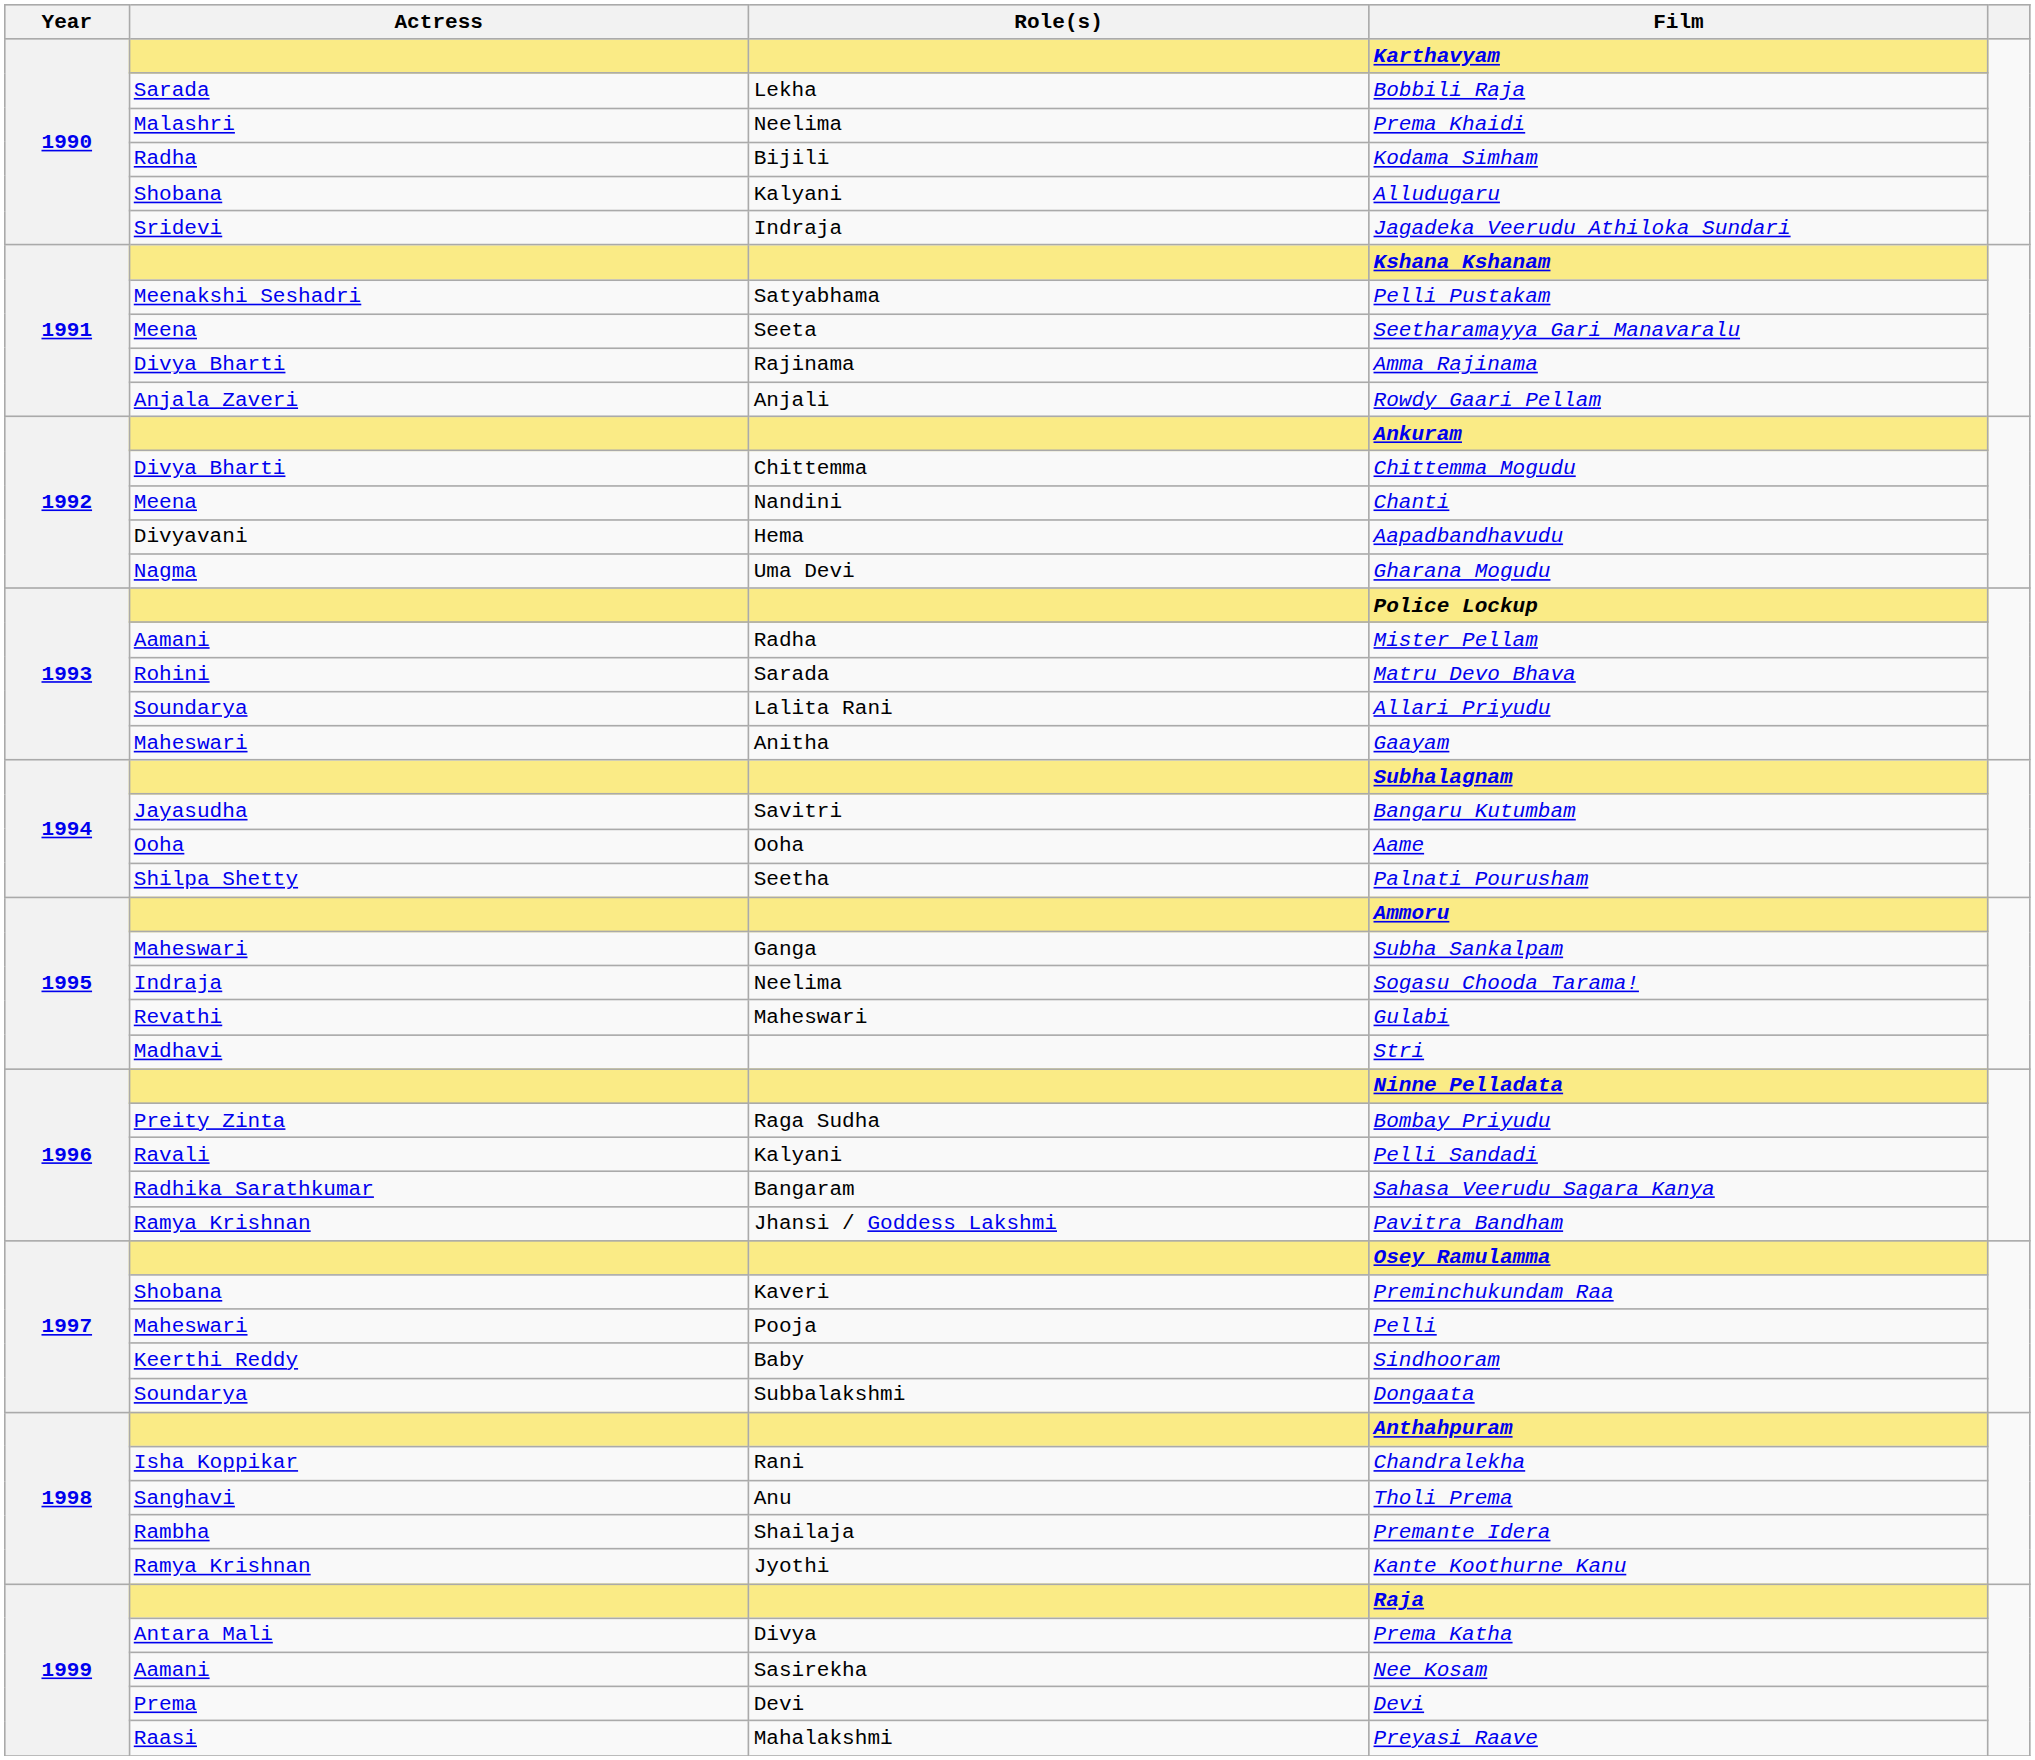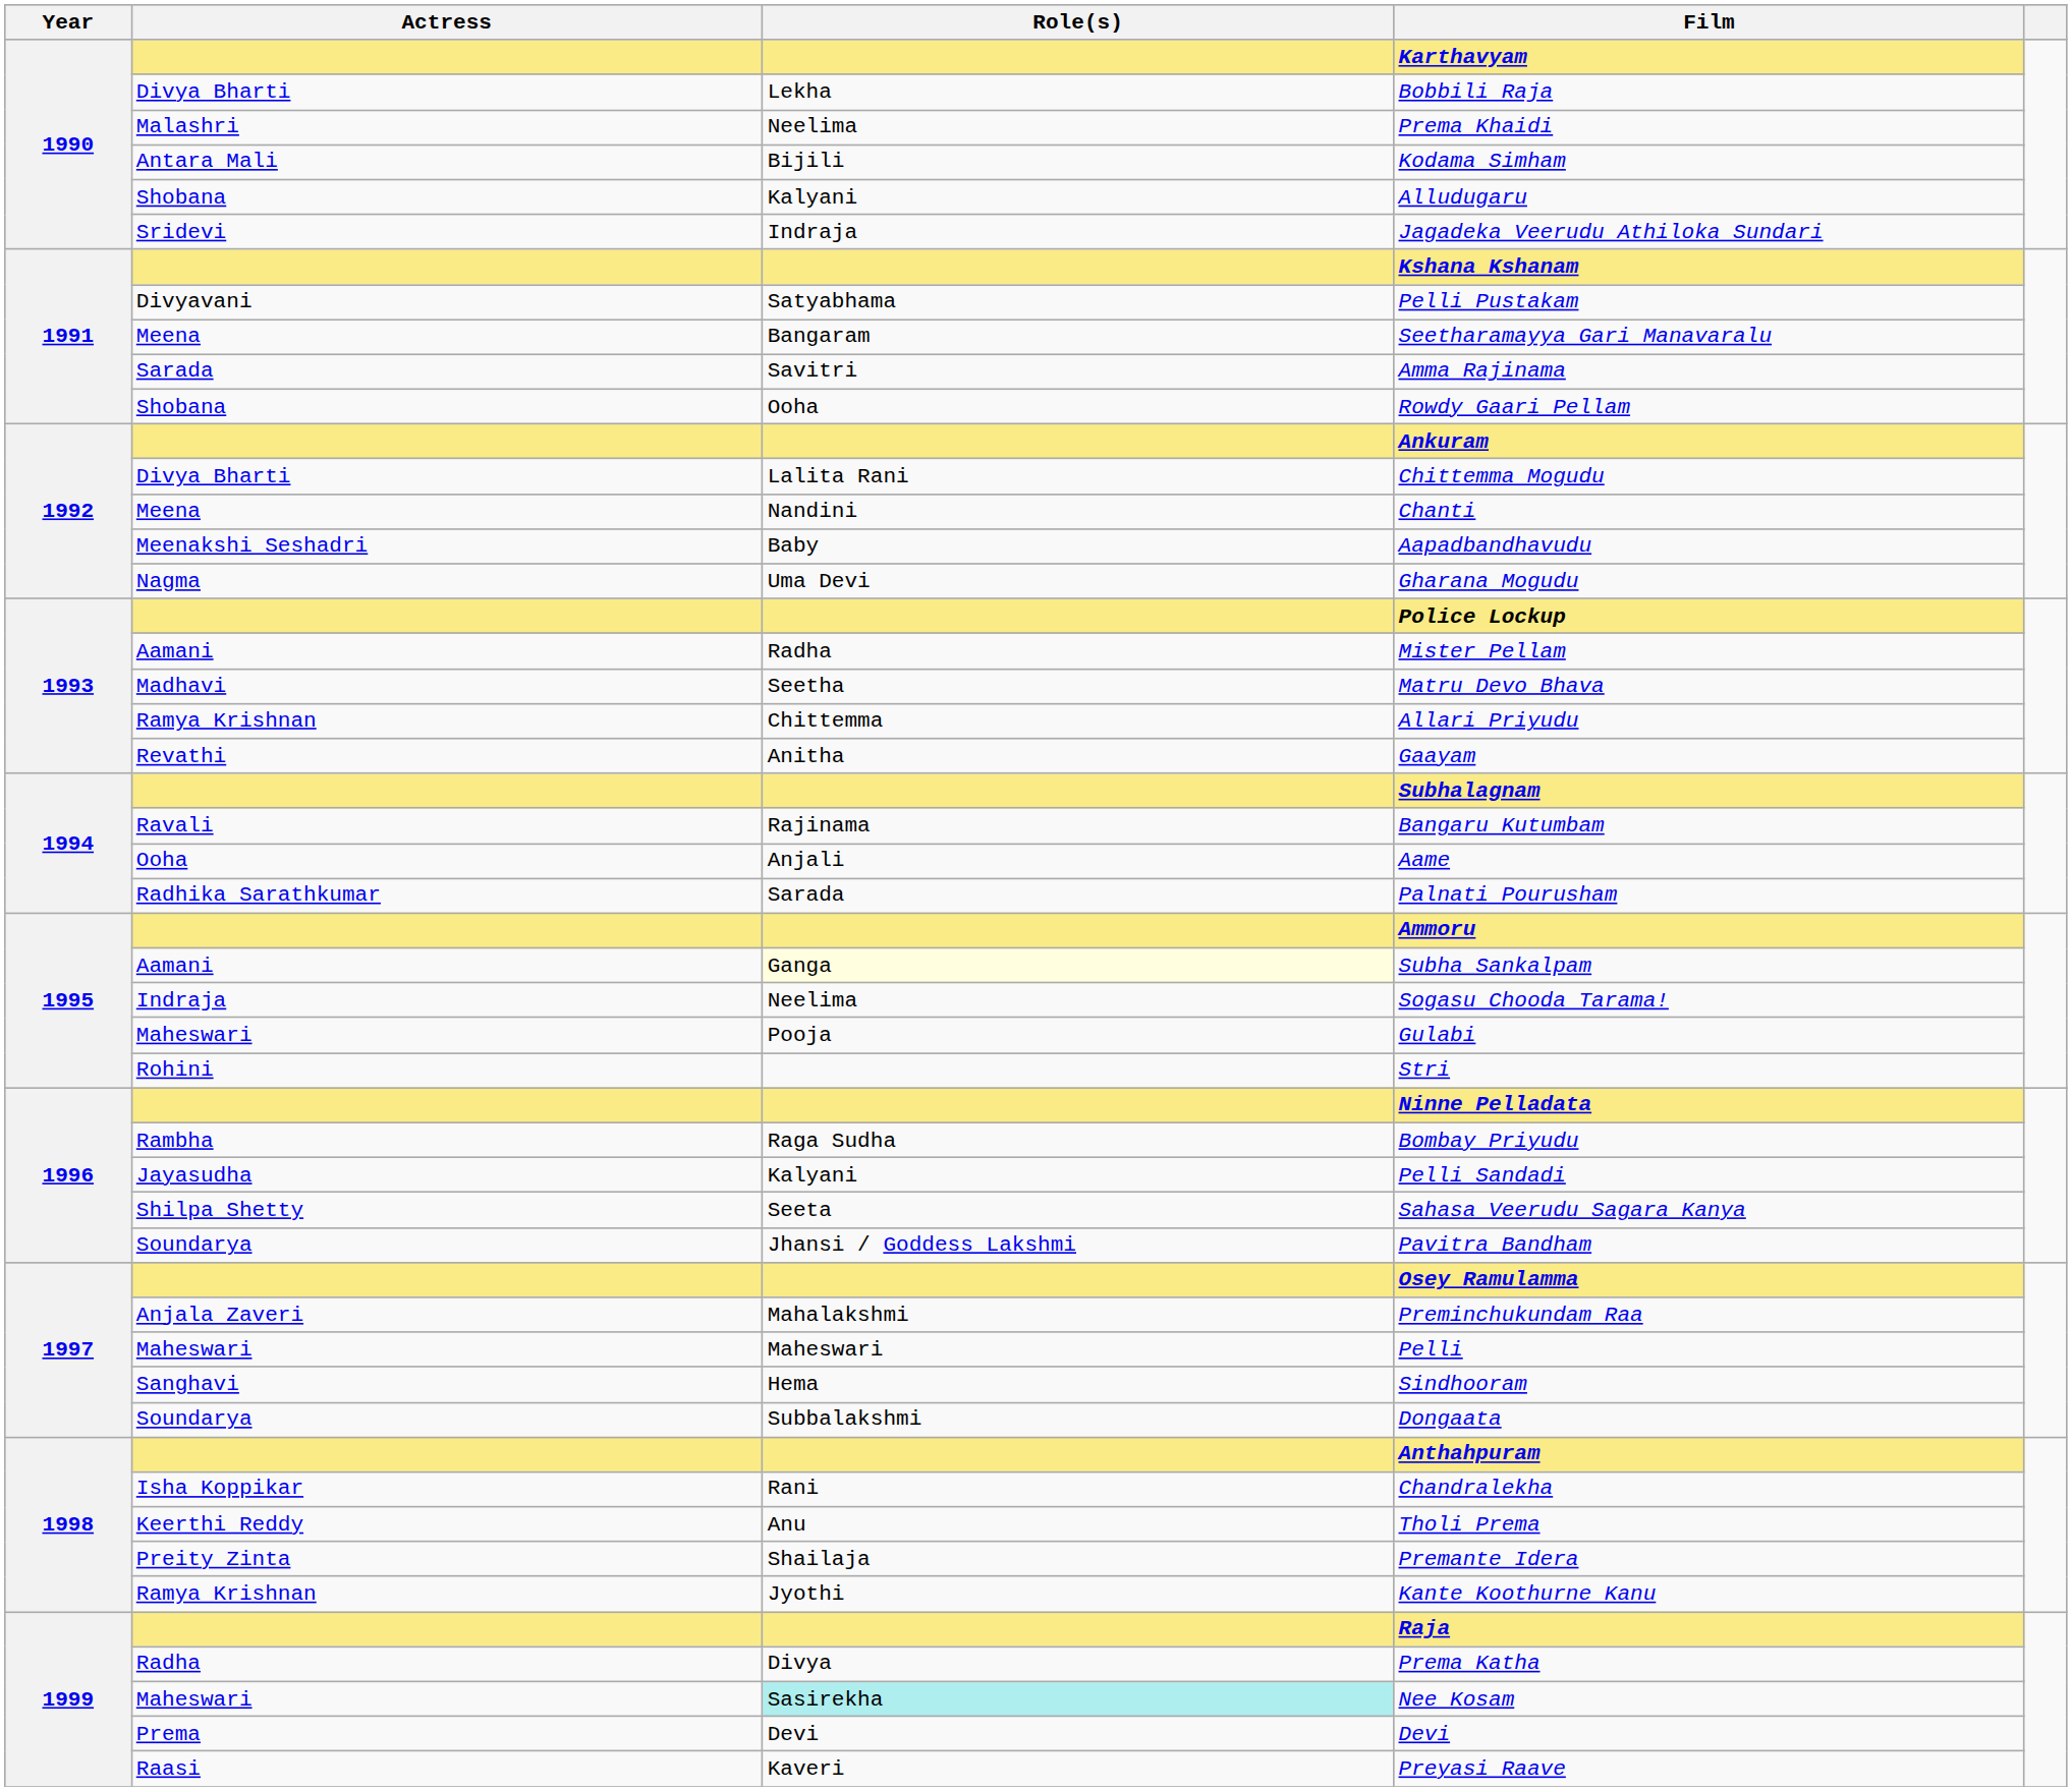 <table class="wikitable sortable">
 <tr>
 <th scope="col" style="width:3%;">Year</th>
 <th scope="col" style="width:15%;">Actress</th>
 <th scope="col" style="width:15%;">Role(s)</th>
 <th scope="col" style="width:15%;">Film</th>
 <th scope="col" style="width:1%;" class="unsortable"></th>
 </tr>
 <tr>
 <th rowspan="6" scope="row" style="text-align:center"><a href='#'>1990</a></th>
 <td style="background:#FAEB86;"><strong> </strong></td>
 <td style="background:#FAEB86;"><strong></strong></td>
 <td style="background:#FAEB86;"><em><a href='#'><strong>Karthavyam</strong></a></em></td>
 <td rowspan="6" style="text-align:center;"></td>
 </tr>
 <tr>
-<td><a href='#'>Sarada</a></td>
+<td><a href='#'>Divya Bharti</a></td>
 <td>Lekha</td>
 <td><em><a href='#'>Bobbili Raja</a></em></td>
 </tr>
 <tr>
 <td><a href='#'>Malashri</a></td>
 <td>Neelima</td>
 <td><em><a href='#'>Prema Khaidi</a></em></td>
 </tr>
 <tr>
-<td><a href='#'>Radha</a></td>
+<td><a href='#'>Antara Mali</a></td>
 <td>Bijili</td>
 <td><em><a href='#'>Kodama Simham</a></em></td>
 </tr>
 <tr>
 <td><a href='#'>Shobana</a></td>
 <td>Kalyani</td>
 <td><em><a href='#'>Alludugaru</a></em></td>
 </tr>
 <tr>
 <td><a href='#'>Sridevi</a></td>
 <td>Indraja</td>
 <td><em><a href='#'>Jagadeka Veerudu Athiloka Sundari</a></em></td>
 </tr>
 <tr>
 <th rowspan="5" scope="row" style="text-align:center"><a href='#'>1991</a></th>
 <td style="background:#FAEB86;"><strong> </strong></td>
 <td style="background:#FAEB86;"><strong></strong></td>
 <td style="background:#FAEB86;"><strong><em><a href='#'>Kshana Kshanam</a></em></strong></td>
 <td rowspan="5" style="text-align:center;"></td>
 </tr>
 <tr>
-<td><a href='#'>Meenakshi Seshadri</a></td>
+<td>Divyavani</td>
 <td>Satyabhama</td>
 <td><em><a href='#'>Pelli Pustakam</a></em></td>
 </tr>
 <tr>
 <td><a href='#'>Meena</a></td>
-<td>Seeta</td>
+<td>Bangaram</td>
 <td><em><a href='#'>Seetharamayya Gari Manavaralu</a></em></td>
 </tr>
 <tr>
-<td><a href='#'>Divya Bharti</a></td>
-<td>Rajinama</td>
+<td><a href='#'>Sarada</a></td>
+<td>Savitri</td>
 <td><em><a href='#'>Amma Rajinama</a></em></td>
 </tr>
 <tr>
-<td><a href='#'>Anjala Zaveri</a></td>
-<td>Anjali</td>
+<td><a href='#'>Shobana</a></td>
+<td>Ooha</td>
 <td><em><a href='#'>Rowdy Gaari Pellam</a></em></td>
 </tr>
 <tr>
 <th rowspan="5" scope="row" style="text-align:center"><a href='#'>1992</a></th>
 <td style="background:#FAEB86;"><strong> </strong></td>
 <td style="background:#FAEB86;"><strong></strong></td>
 <td style="background:#FAEB86;"><strong><em><a href='#'>Ankuram</a></em></strong></td>
 <td rowspan="5" style="text-align:center;"></td>
 </tr>
 <tr>
 <td><a href='#'>Divya Bharti</a></td>
-<td>Chittemma</td>
+<td>Lalita Rani</td>
 <td><em><a href='#'>Chittemma Mogudu</a></em></td>
 </tr>
 <tr>
 <td><a href='#'>Meena</a></td>
 <td>Nandini</td>
 <td><em><a href='#'>Chanti</a></em></td>
 </tr>
 <tr>
-<td>Divyavani</td>
-<td>Hema</td>
+<td><a href='#'>Meenakshi Seshadri</a></td>
+<td>Baby</td>
 <td><em><a href='#'>Aapadbandhavudu</a></em></td>
 </tr>
 <tr>
 <td><a href='#'>Nagma</a></td>
 <td>Uma Devi</td>
 <td><em><a href='#'>Gharana Mogudu</a></em></td>
 </tr>
 <tr>
 <th rowspan="5" scope="row" style="text-align:center"><a href='#'>1993</a></th>
 <td style="background:#FAEB86;"><strong> </strong></td>
 <td style="background:#FAEB86;"></td>
 <td style="background:#FAEB86;"><strong><em>Police Lockup</em></strong></td>
 <td rowspan="5" style="text-align:center;"></td>
 </tr>
 <tr>
 <td><a href='#'>Aamani</a></td>
 <td>Radha</td>
 <td><em><a href='#'>Mister Pellam</a></em></td>
 </tr>
 <tr>
-<td><a href='#'>Rohini</a></td>
-<td>Sarada</td>
+<td><a href='#'>Madhavi</a></td>
+<td>Seetha</td>
 <td><em><a href='#'>Matru Devo Bhava</a></em></td>
 </tr>
 <tr>
-<td><a href='#'>Soundarya</a></td>
-<td>Lalita Rani</td>
+<td><a href='#'>Ramya Krishnan</a></td>
+<td>Chittemma</td>
 <td><em><a href='#'>Allari Priyudu</a></em></td>
 </tr>
 <tr>
-<td><a href='#'>Maheswari</a></td>
+<td><a href='#'>Revathi</a></td>
 <td>Anitha</td>
 <td><em><a href='#'>Gaayam</a></em></td>
 </tr>
 <tr>
 <th rowspan="4" scope="row" style="text-align:center"><a href='#'>1994</a></th>
 <td style="background:#FAEB86;"><strong> </strong></td>
 <td style="background:#FAEB86;"><strong></strong></td>
 <td style="background:#FAEB86;"><strong><em><a href='#'>Subhalagnam</a></em></strong></td>
 <td rowspan="4" style="text-align:center;"><br></td>
 </tr>
 <tr>
-<td><a href='#'>Jayasudha</a></td>
-<td>Savitri</td>
+<td><a href='#'>Ravali</a></td>
+<td>Rajinama</td>
 <td><em><a href='#'>Bangaru Kutumbam</a></em></td>
 </tr>
 <tr>
 <td><a href='#'>Ooha</a></td>
-<td>Ooha</td>
+<td>Anjali</td>
 <td><em><a href='#'>Aame</a></em></td>
 </tr>
 <tr>
-<td><a href='#'>Shilpa Shetty</a></td>
-<td>Seetha</td>
+<td><a href='#'>Radhika Sarathkumar</a></td>
+<td>Sarada</td>
 <td><em><a href='#'>Palnati Pourusham</a></em></td>
 </tr>
 <tr>
 <th rowspan="5" scope="row" style="text-align:center"><a href='#'>1995</a></th>
 <td style="background:#FAEB86;"><strong> </strong></td>
 <td style="background:#FAEB86;"><strong></strong></td>
 <td style="background:#FAEB86;"><strong><em><a href='#'>Ammoru</a></em></strong></td>
 <td rowspan="5" style="text-align:center;"></td>
 </tr>
 <tr>
-<td><a href='#'>Maheswari</a></td>
-<td>Ganga</td>
+<td><a href='#'>Aamani</a></td>
+<td style="background: lightyellow;">Ganga</td>
 <td><em><a href='#'>Subha Sankalpam</a></em></td>
 </tr>
 <tr>
 <td><a href='#'>Indraja</a></td>
 <td>Neelima</td>
 <td><em><a href='#'>Sogasu Chooda Tarama!</a></em></td>
 </tr>
 <tr>
-<td><a href='#'>Revathi</a></td>
-<td>Maheswari</td>
+<td><a href='#'>Maheswari</a></td>
+<td>Pooja</td>
 <td><em><a href='#'>Gulabi</a></em></td>
 </tr>
 <tr>
-<td><a href='#'>Madhavi</a></td>
+<td><a href='#'>Rohini</a></td>
 <td></td>
 <td><em><a href='#'>Stri</a></em></td>
 </tr>
 <tr>
 <th rowspan="5" scope="row" style="text-align:center"><a href='#'>1996</a></th>
 <td style="background:#FAEB86;"><strong> </strong></td>
 <td style="background:#FAEB86;"><strong></strong></td>
 <td style="background:#FAEB86;"><em><a href='#'><strong>Ninne Pelladata</strong></a></em></td>
 <td rowspan="5" style="text-align:center;"></td>
 </tr>
 <tr>
-<td><a href='#'>Preity Zinta</a></td>
+<td><a href='#'>Rambha</a></td>
 <td>Raga Sudha</td>
 <td><em><a href='#'>Bombay Priyudu</a></em></td>
 </tr>
 <tr>
-<td><a href='#'>Ravali</a></td>
+<td><a href='#'>Jayasudha</a></td>
 <td>Kalyani</td>
 <td><em><a href='#'>Pelli Sandadi</a></em></td>
 </tr>
 <tr>
-<td><a href='#'>Radhika Sarathkumar</a></td>
-<td>Bangaram</td>
+<td><a href='#'>Shilpa Shetty</a></td>
+<td>Seeta</td>
 <td><em><a href='#'>Sahasa Veerudu Sagara Kanya</a></em></td>
 </tr>
 <tr>
-<td><a href='#'>Ramya Krishnan</a></td>
+<td><a href='#'>Soundarya</a></td>
 <td>Jhansi / <a href='#'>Goddess Lakshmi</a></td>
 <td><em><a href='#'>Pavitra Bandham</a></em></td>
 </tr>
 <tr>
 <th rowspan="5" scope="row" style="text-align:center"><a href='#'>1997</a></th>
 <td style="background:#FAEB86;"><strong> </strong></td>
 <td style="background:#FAEB86;"><strong></strong></td>
 <td style="background:#FAEB86;"><strong><em><a href='#'>Osey Ramulamma</a></em></strong></td>
 <td rowspan="5" style="text-align:center;"></td>
 </tr>
 <tr>
-<td><a href='#'>Shobana</a></td>
-<td>Kaveri</td>
+<td><a href='#'>Anjala Zaveri</a></td>
+<td>Mahalakshmi</td>
 <td><em><a href='#'>Preminchukundam Raa</a></em></td>
 </tr>
 <tr>
 <td><a href='#'>Maheswari</a></td>
-<td>Pooja</td>
+<td>Maheswari</td>
 <td><em><a href='#'>Pelli</a></em></td>
 </tr>
 <tr>
-<td><a href='#'>Keerthi Reddy</a></td>
-<td>Baby</td>
+<td><a href='#'>Sanghavi</a></td>
+<td>Hema</td>
 <td><em><a href='#'>Sindhooram</a></em></td>
 </tr>
 <tr>
 <td><a href='#'>Soundarya</a></td>
 <td>Subbalakshmi</td>
 <td><em><a href='#'>Dongaata</a></em></td>
 </tr>
 <tr>
 <th rowspan="5" scope="row" style="text-align:center"><a href='#'>1998</a></th>
 <td style="background:#FAEB86;"><strong> </strong></td>
 <td style="background:#FAEB86;"><strong></strong></td>
 <td style="background:#FAEB86;"><strong><em><a href='#'>Anthahpuram</a></em></strong></td>
 <td rowspan="5" style="text-align:center;"></td>
 </tr>
 <tr>
 <td><a href='#'>Isha Koppikar</a></td>
 <td>Rani</td>
 <td><em><a href='#'>Chandralekha</a></em></td>
 </tr>
 <tr>
-<td><a href='#'>Sanghavi</a></td>
+<td><a href='#'>Keerthi Reddy</a></td>
 <td>Anu</td>
 <td><em><a href='#'>Tholi Prema</a></em></td>
 </tr>
 <tr>
-<td><a href='#'>Rambha</a></td>
+<td><a href='#'>Preity Zinta</a></td>
 <td>Shailaja</td>
 <td><em><a href='#'>Premante Idera</a></em></td>
 </tr>
 <tr>
 <td><a href='#'>Ramya Krishnan</a></td>
 <td>Jyothi</td>
 <td><em><a href='#'>Kante Koothurne Kanu</a></em></td>
 </tr>
 <tr>
 <th rowspan="5" scope="row" style="text-align:center"><a href='#'>1999</a></th>
 <td style="background:#FAEB86;"><strong> </strong></td>
 <td style="background:#FAEB86;"><strong></strong></td>
 <td style="background:#FAEB86;"><em><a href='#'><strong>Raja</strong></a></em></td>
 <td rowspan="5" style="text-align:center;"></td>
 </tr>
 <tr>
-<td><a href='#'>Antara Mali</a></td>
+<td><a href='#'>Radha</a></td>
 <td>Divya</td>
 <td><em><a href='#'>Prema Katha</a></em></td>
 </tr>
 <tr>
-<td><a href='#'>Aamani</a></td>
-<td>Sasirekha</td>
+<td><a href='#'>Maheswari</a></td>
+<td style="background: paleturquoise;">Sasirekha</td>
 <td><em><a href='#'>Nee Kosam</a></em></td>
 </tr>
 <tr>
 <td><a href='#'>Prema</a></td>
 <td>Devi</td>
 <td><em><a href='#'>Devi</a></em></td>
 </tr>
 <tr>
 <td><a href='#'>Raasi</a></td>
-<td>Mahalakshmi</td>
+<td>Kaveri</td>
 <td><em><a href='#'>Preyasi Raave</a></em></td>
 </tr>
 </table>
